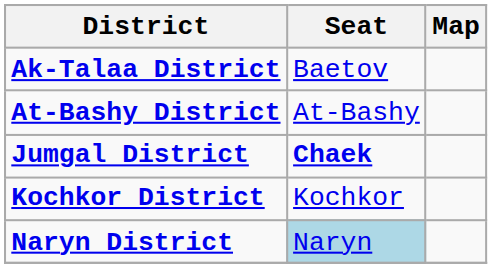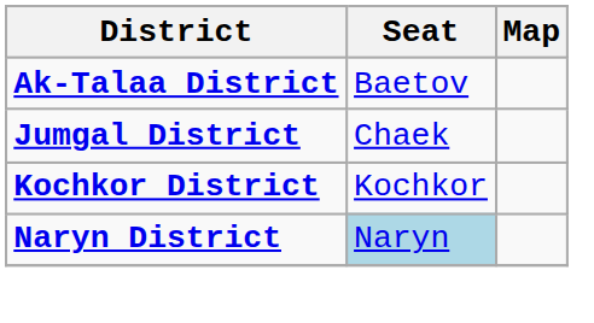 <table class="wikitable">
 <tr>
 <th>District</th>
 <th>Seat</th>
 <th>Map</th>
 </tr>
 <tr>
 <td><strong><a href='#'>Ak-Talaa District</a></strong></td>
 <td><a href='#'>Baetov</a></td>
 <td></td>
 </tr>
 <tr>
-<td><strong><a href='#'>At-Bashy District</a></strong></td>
-<td><a href='#'>At-Bashy</a></td>
-<td></td>
-</tr>
-<tr>
 <td><strong><a href='#'>Jumgal District</a></strong></td>
-<td><strong><a href='#'>Chaek</a></strong></td>
+<td><a href='#'>Chaek</a></td>
 <td></td>
 </tr>
 <tr>
 <td><strong><a href='#'>Kochkor District</a></strong></td>
 <td><a href='#'>Kochkor</a></td>
 <td></td>
 </tr>
 <tr>
 <td><strong><a href='#'>Naryn District</a></strong></td>
 <td style="background: lightblue;"><a href='#'>Naryn</a></td>
 <td></td>
 </tr>
 <tr>
 </tr>
 </table>
